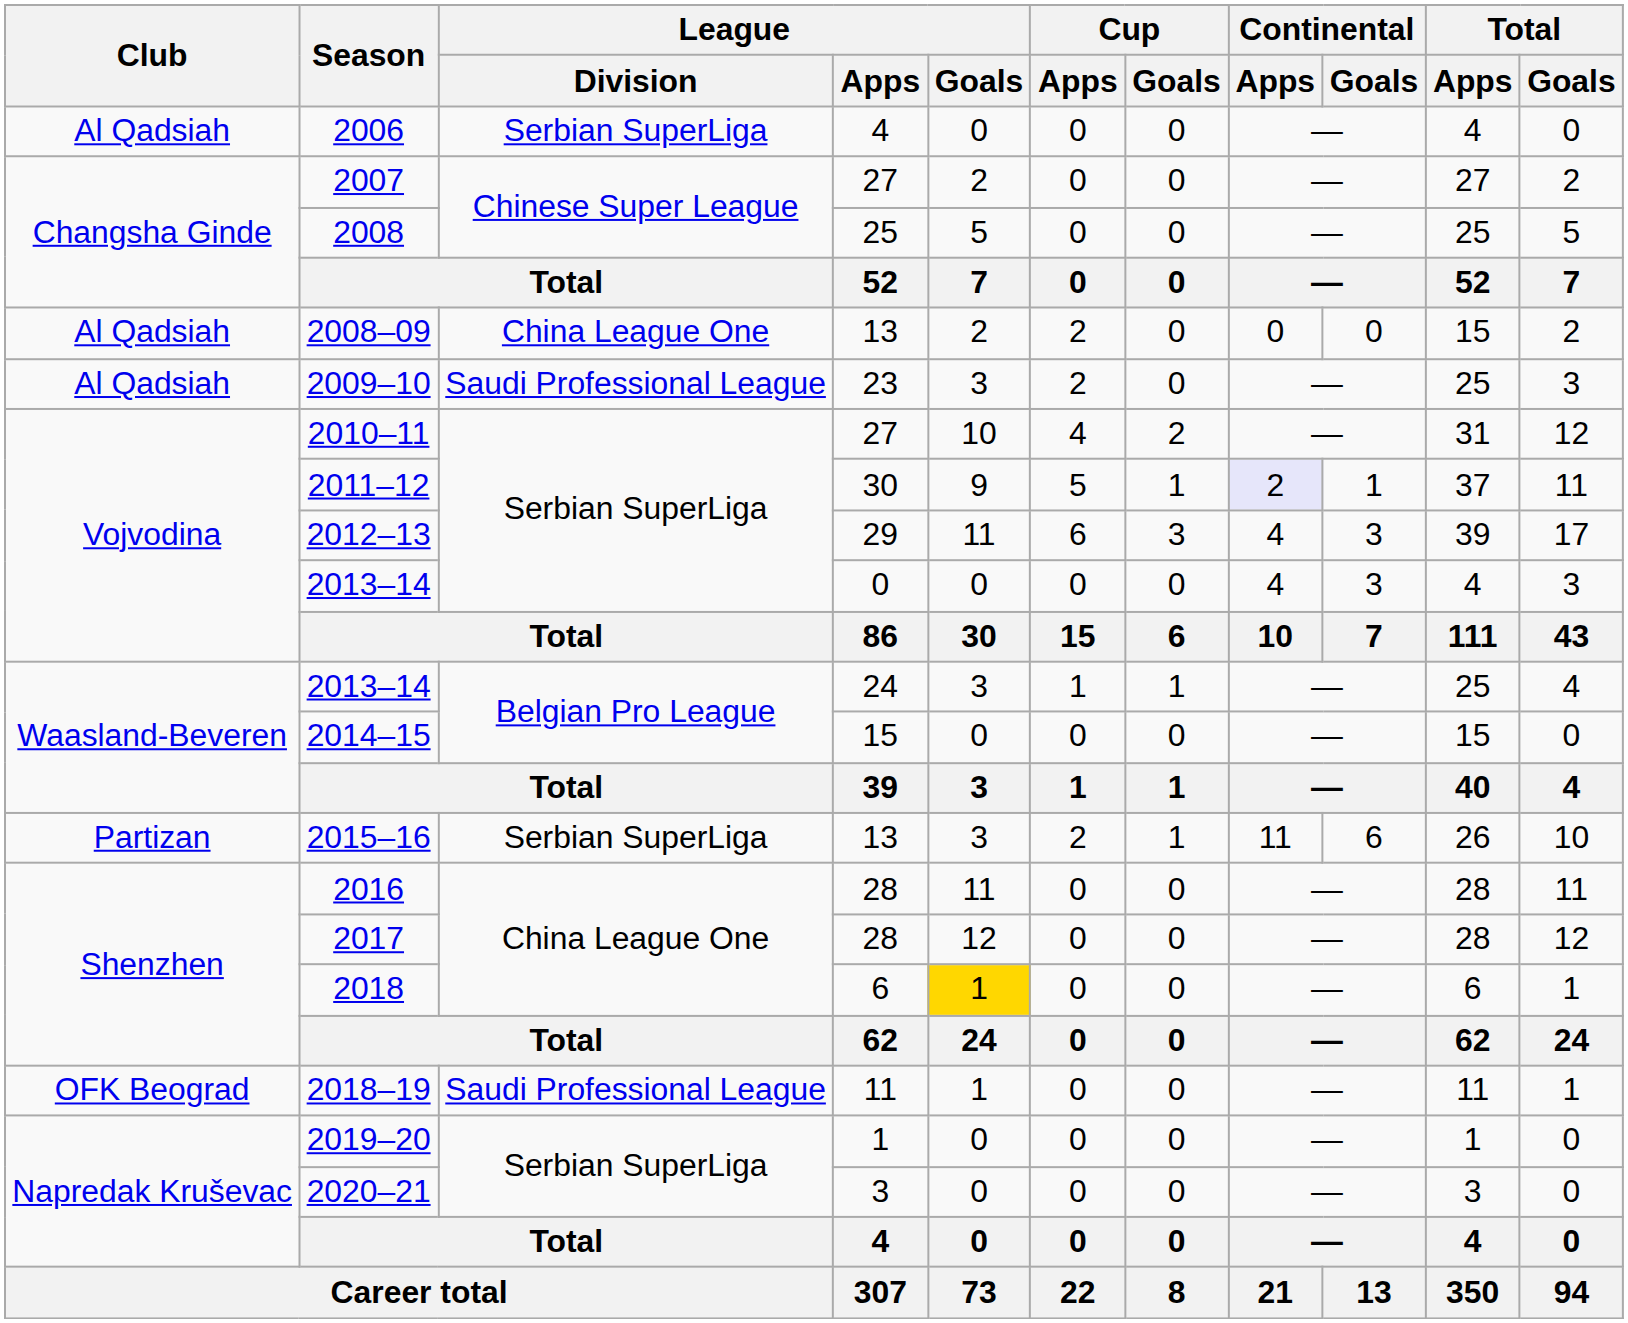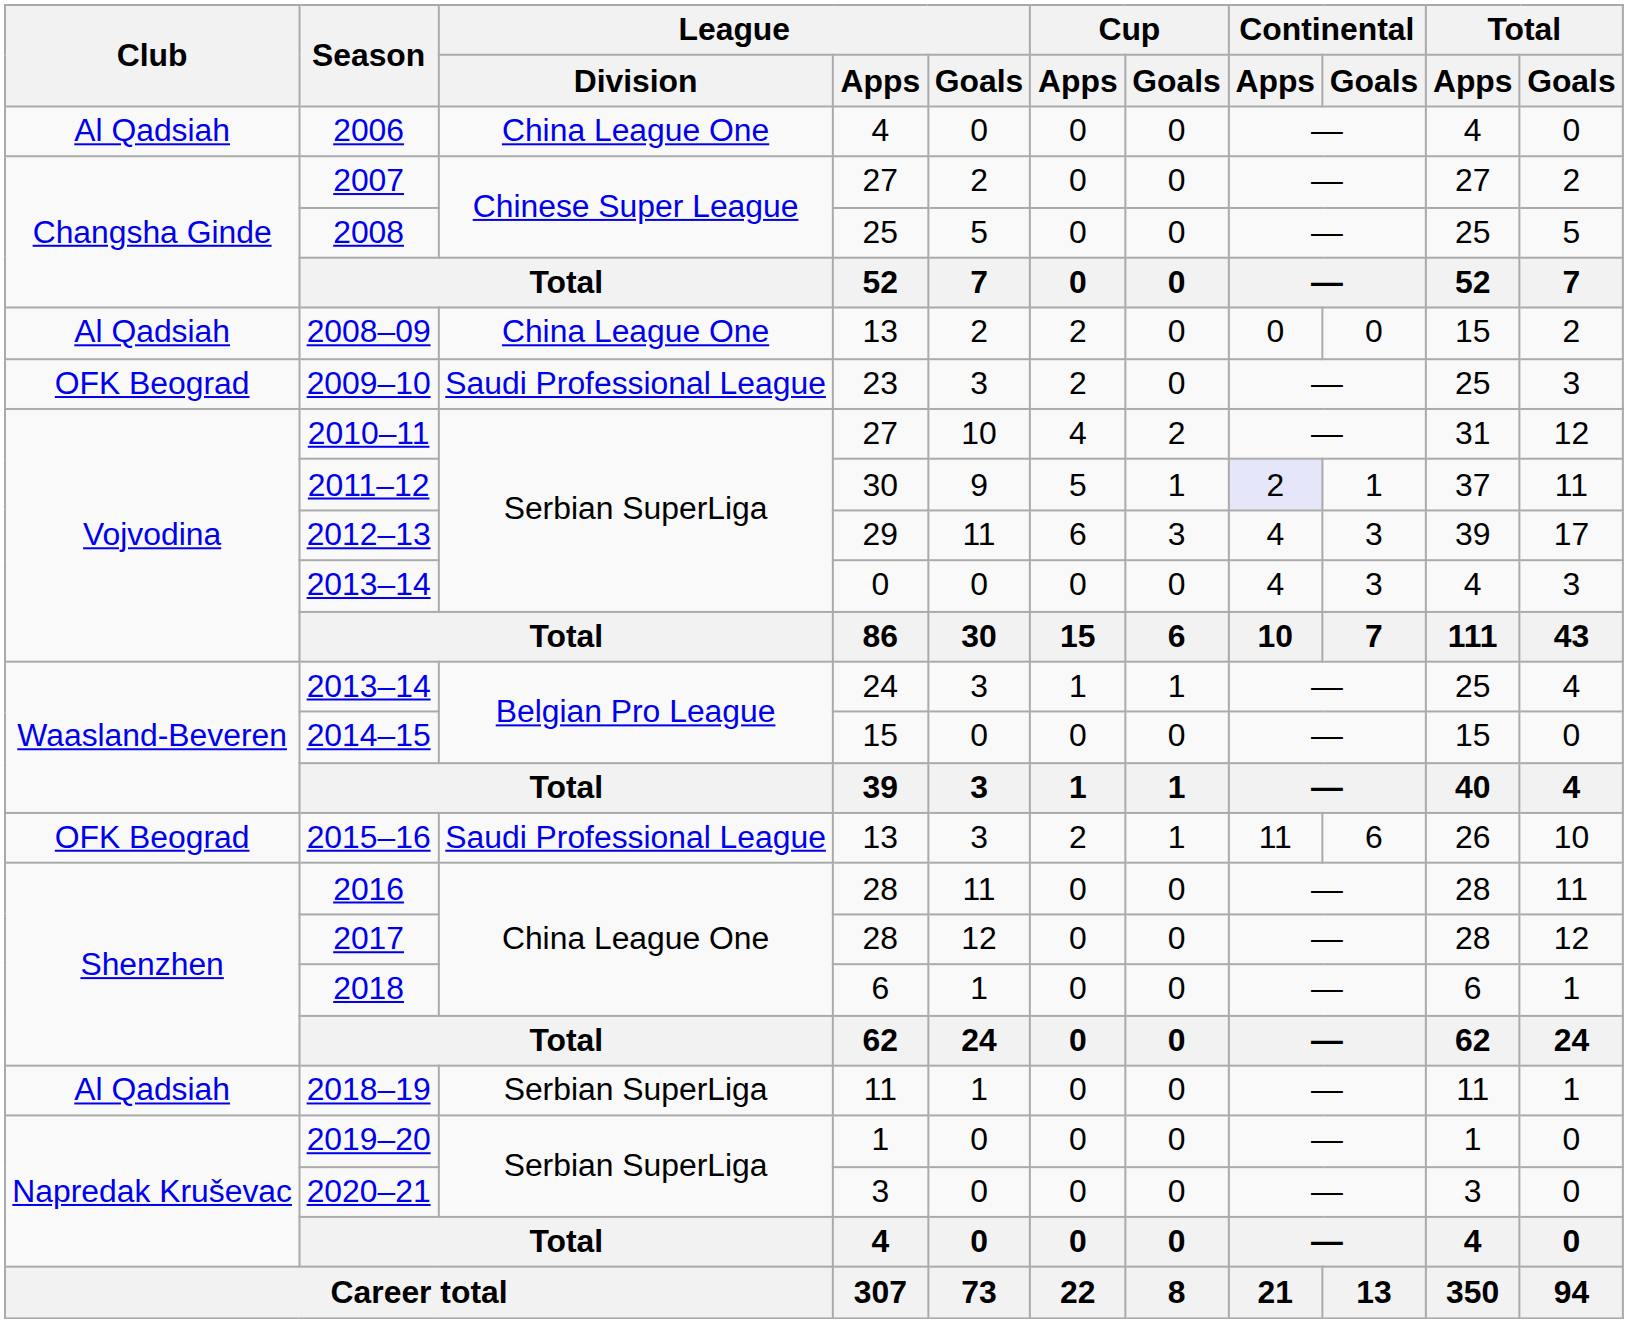 <table class="wikitable" style="text-align: center">
 <tr>
 <th rowspan="2">Club</th>
 <th rowspan="2">Season</th>
 <th colspan="3">League</th>
 <th colspan="2">Cup</th>
 <th colspan="2">Continental</th>
 <th colspan="2">Total</th>
 </tr>
 <tr>
 <th>Division</th>
 <th>Apps</th>
 <th>Goals</th>
 <th>Apps</th>
 <th>Goals</th>
 <th>Apps</th>
 <th>Goals</th>
 <th>Apps</th>
 <th>Goals</th>
 </tr>
 <tr>
 <td><a href='#'>Al Qadsiah</a></td>
 <td><a href='#'>2006</a></td>
-<td><a href='#'>Serbian SuperLiga</a></td>
+<td><a href='#'>China League One</a></td>
 <td>4</td>
 <td>0</td>
 <td>0</td>
 <td>0</td>
 <td colspan="2">—</td>
 <td>4</td>
 <td>0</td>
 </tr>
 <tr>
 <td rowspan="3"><a href='#'>Changsha Ginde</a></td>
 <td><a href='#'>2007</a></td>
 <td rowspan="2"><a href='#'>Chinese Super League</a></td>
 <td>27</td>
 <td>2</td>
 <td>0</td>
 <td>0</td>
 <td colspan="2">—</td>
 <td>27</td>
 <td>2</td>
 </tr>
 <tr>
 <td><a href='#'>2008</a></td>
 <td>25</td>
 <td>5</td>
 <td>0</td>
 <td>0</td>
 <td colspan="2">—</td>
 <td>25</td>
 <td>5</td>
 </tr>
 <tr>
 <th colspan="2">Total</th>
 <th>52</th>
 <th>7</th>
 <th>0</th>
 <th>0</th>
 <th colspan="2">—</th>
 <th>52</th>
 <th>7</th>
 </tr>
 <tr>
 <td><a href='#'>Al Qadsiah</a></td>
 <td><a href='#'>2008–09</a></td>
 <td><a href='#'>China League One</a></td>
 <td>13</td>
 <td>2</td>
 <td>2</td>
 <td>0</td>
 <td>0</td>
 <td>0</td>
 <td>15</td>
 <td>2</td>
 </tr>
 <tr>
-<td><a href='#'>Al Qadsiah</a></td>
+<td><a href='#'>OFK Beograd</a></td>
 <td><a href='#'>2009–10</a></td>
 <td><a href='#'>Saudi Professional League</a></td>
 <td>23</td>
 <td>3</td>
 <td>2</td>
 <td>0</td>
 <td colspan="2">—</td>
 <td>25</td>
 <td>3</td>
 </tr>
 <tr>
 <td rowspan="5"><a href='#'>Vojvodina</a></td>
 <td><a href='#'>2010–11</a></td>
 <td rowspan="4">Serbian SuperLiga</td>
 <td>27</td>
 <td>10</td>
 <td>4</td>
 <td>2</td>
 <td colspan="2">—</td>
 <td>31</td>
 <td>12</td>
 </tr>
 <tr>
 <td><a href='#'>2011–12</a></td>
 <td>30</td>
 <td>9</td>
 <td>5</td>
 <td>1</td>
 <td style="background: lavender;">2</td>
 <td>1</td>
 <td>37</td>
 <td>11</td>
 </tr>
 <tr>
 <td><a href='#'>2012–13</a></td>
 <td>29</td>
 <td>11</td>
 <td>6</td>
 <td>3</td>
 <td>4</td>
 <td>3</td>
 <td>39</td>
 <td>17</td>
 </tr>
 <tr>
 <td><a href='#'>2013–14</a></td>
 <td>0</td>
 <td>0</td>
 <td>0</td>
 <td>0</td>
 <td>4</td>
 <td>3</td>
 <td>4</td>
 <td>3</td>
 </tr>
 <tr>
 <th colspan="2">Total</th>
 <th>86</th>
 <th>30</th>
 <th>15</th>
 <th>6</th>
 <th>10</th>
 <th>7</th>
 <th>111</th>
 <th>43</th>
 </tr>
 <tr>
 <td rowspan="3"><a href='#'>Waasland-Beveren</a></td>
 <td><a href='#'>2013–14</a></td>
 <td rowspan="2"><a href='#'>Belgian Pro League</a></td>
 <td>24</td>
 <td>3</td>
 <td>1</td>
 <td>1</td>
 <td colspan="2">—</td>
 <td>25</td>
 <td>4</td>
 </tr>
 <tr>
 <td><a href='#'>2014–15</a></td>
 <td>15</td>
 <td>0</td>
 <td>0</td>
 <td>0</td>
 <td colspan="2">—</td>
 <td>15</td>
 <td>0</td>
 </tr>
 <tr>
 <th colspan="2">Total</th>
 <th>39</th>
 <th>3</th>
 <th>1</th>
 <th>1</th>
 <th colspan="2">—</th>
 <th>40</th>
 <th>4</th>
 </tr>
 <tr>
-<td><a href='#'>Partizan</a></td>
+<td><a href='#'>OFK Beograd</a></td>
 <td><a href='#'>2015–16</a></td>
-<td>Serbian SuperLiga</td>
+<td><a href='#'>Saudi Professional League</a></td>
 <td>13</td>
 <td>3</td>
 <td>2</td>
 <td>1</td>
 <td>11</td>
 <td>6</td>
 <td>26</td>
 <td>10</td>
 </tr>
 <tr>
 <td rowspan="4"><a href='#'>Shenzhen</a></td>
 <td><a href='#'>2016</a></td>
 <td rowspan="3">China League One</td>
 <td>28</td>
 <td>11</td>
 <td>0</td>
 <td>0</td>
 <td colspan="2">—</td>
 <td>28</td>
 <td>11</td>
 </tr>
 <tr>
 <td><a href='#'>2017</a></td>
 <td>28</td>
 <td>12</td>
 <td>0</td>
 <td>0</td>
 <td colspan="2">—</td>
 <td>28</td>
 <td>12</td>
 </tr>
 <tr>
 <td><a href='#'>2018</a></td>
 <td>6</td>
-<td style="background: gold;">1</td>
+<td>1</td>
 <td>0</td>
 <td>0</td>
 <td colspan="2">—</td>
 <td>6</td>
 <td>1</td>
 </tr>
 <tr>
 <th colspan="2">Total</th>
 <th>62</th>
 <th>24</th>
 <th>0</th>
 <th>0</th>
 <th colspan="2">—</th>
 <th>62</th>
 <th>24</th>
 </tr>
 <tr>
-<td><a href='#'>OFK Beograd</a></td>
+<td><a href='#'>Al Qadsiah</a></td>
 <td><a href='#'>2018–19</a></td>
-<td><a href='#'>Saudi Professional League</a></td>
+<td>Serbian SuperLiga</td>
 <td>11</td>
 <td>1</td>
 <td>0</td>
 <td>0</td>
 <td colspan="2">—</td>
 <td>11</td>
 <td>1</td>
 </tr>
 <tr>
 <td rowspan="3"><a href='#'>Napredak Kruševac</a></td>
 <td><a href='#'>2019–20</a></td>
 <td rowspan="2">Serbian SuperLiga</td>
 <td>1</td>
 <td>0</td>
 <td>0</td>
 <td>0</td>
 <td colspan="2">—</td>
 <td>1</td>
 <td>0</td>
 </tr>
 <tr>
 <td><a href='#'>2020–21</a></td>
 <td>3</td>
 <td>0</td>
 <td>0</td>
 <td>0</td>
 <td colspan="2">—</td>
 <td>3</td>
 <td>0</td>
 </tr>
 <tr>
 <th colspan="2">Total</th>
 <th>4</th>
 <th>0</th>
 <th>0</th>
 <th>0</th>
 <th colspan="2">—</th>
 <th>4</th>
 <th>0</th>
 </tr>
 <tr>
 <th colspan="3">Career total</th>
 <th>307</th>
 <th>73</th>
 <th>22</th>
 <th>8</th>
 <th>21</th>
 <th>13</th>
 <th>350</th>
 <th>94</th>
 </tr>
 </table>
